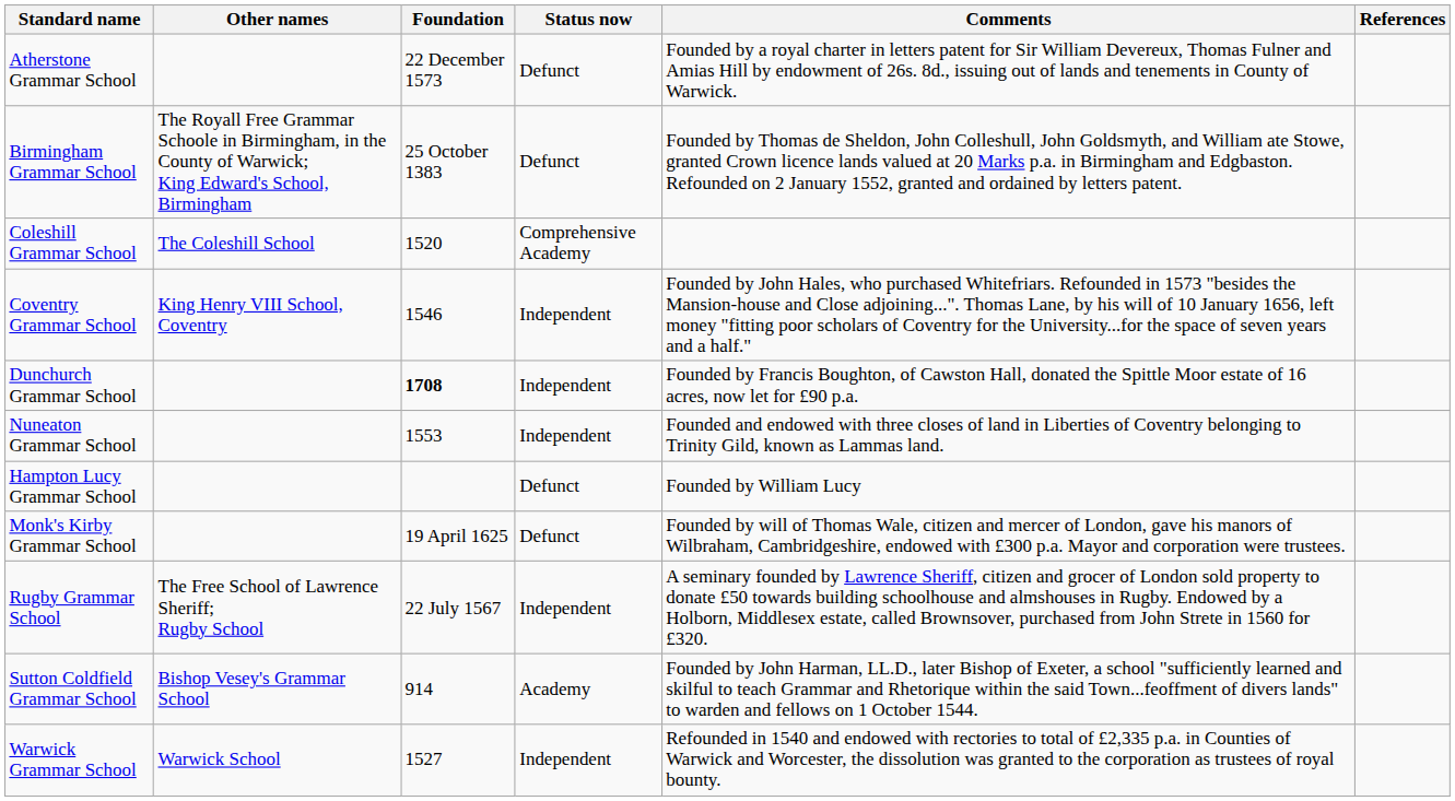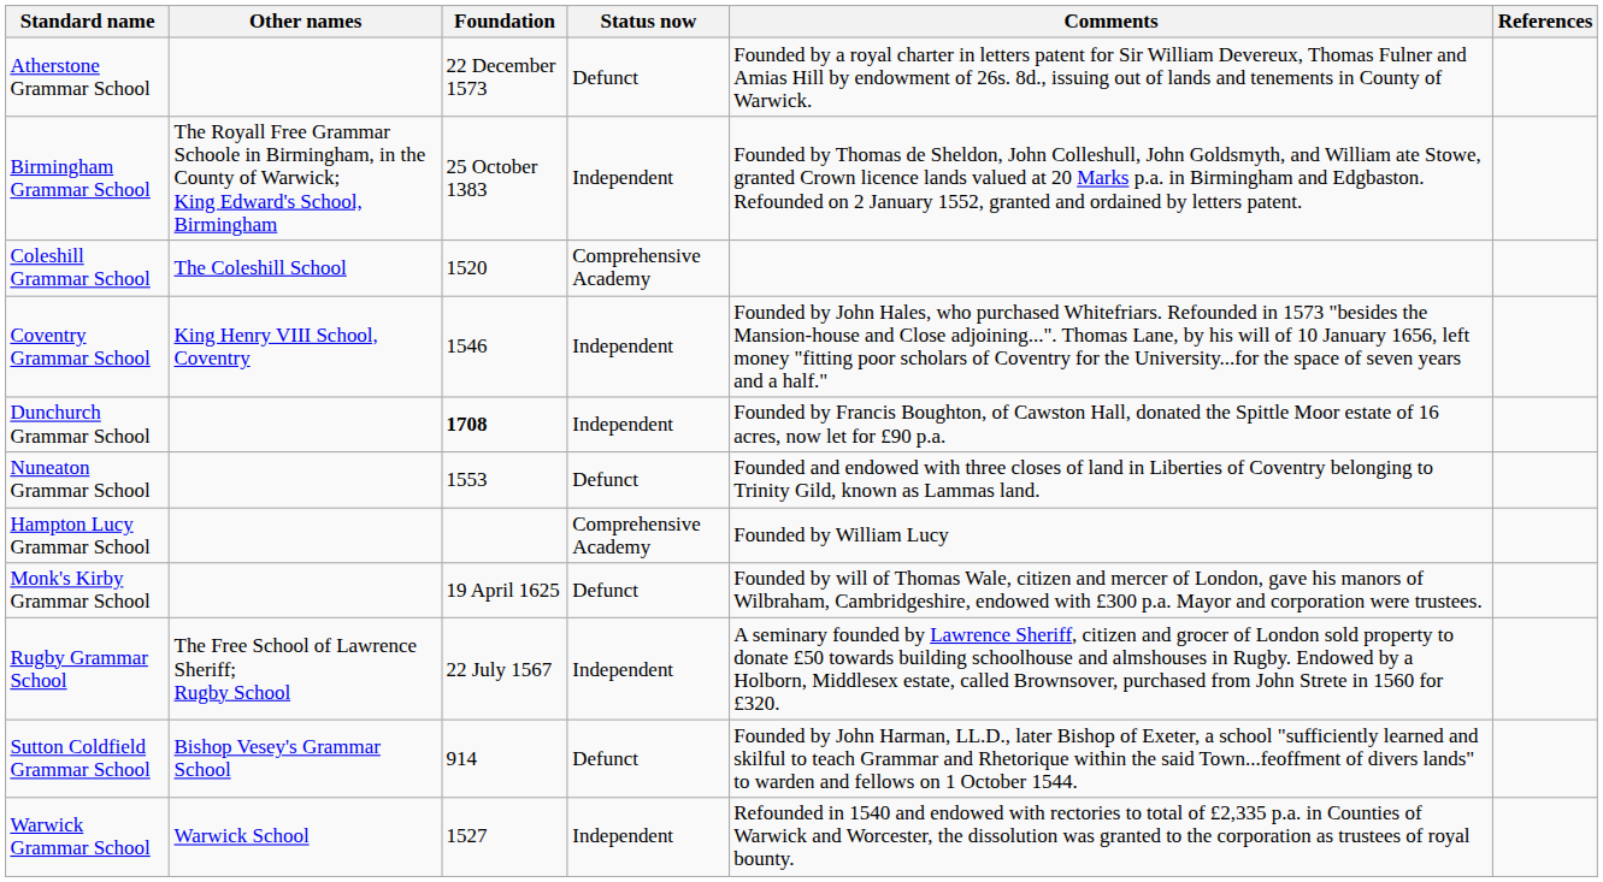 <table class="wikitable">
 <tr>
 <th>Standard name</th>
 <th>Other names</th>
 <th>Foundation</th>
 <th>Status now</th>
 <th>Comments</th>
 <th>References</th>
 </tr>
 <tr>
 <td><a href='#'>Atherstone</a> Grammar School</td>
 <td></td>
 <td>22 December 1573</td>
 <td>Defunct</td>
 <td>Founded by a royal charter in letters patent for Sir William Devereux, Thomas Fulner and Amias Hill by endowment of 26s. 8d., issuing out of lands and tenements in County of Warwick.</td>
 <td></td>
 </tr>
 <tr>
 <td><a href='#'>Birmingham Grammar School</a></td>
 <td>The Royall Free Grammar Schoole in Birmingham, in the County of Warwick;<br><a href='#'>King Edward's School, Birmingham</a></td>
 <td>25 October 1383</td>
-<td>Defunct</td>
+<td>Independent</td>
 <td>Founded by Thomas de Sheldon, John Colleshull, John Goldsmyth, and William ate Stowe, granted Crown licence lands valued at 20 <a href='#'>Marks</a> p.a. in Birmingham and Edgbaston. Refounded on 2 January 1552, granted and ordained by letters patent.</td>
 <td></td>
 </tr>
 <tr>
 <td><a href='#'>Coleshill Grammar School</a></td>
 <td><a href='#'>The Coleshill School</a></td>
 <td>1520</td>
 <td>Comprehensive Academy</td>
 <td></td>
 <td></td>
 </tr>
 <tr>
 <td><a href='#'>Coventry Grammar School</a></td>
 <td><a href='#'>King Henry VIII School, Coventry</a></td>
 <td>1546</td>
 <td>Independent</td>
 <td>Founded by John Hales, who purchased Whitefriars. Refounded in 1573 "besides the Mansion-house and Close adjoining...". Thomas Lane, by his will of 10 January 1656, left money "fitting poor scholars of Coventry for the University...for the space of seven years and a half."</td>
 <td></td>
 </tr>
 <tr>
 <td><a href='#'>Dunchurch</a> Grammar School</td>
 <td></td>
 <td><strong>1708</strong></td>
 <td>Independent</td>
 <td>Founded by Francis Boughton, of Cawston Hall, donated the Spittle Moor estate of 16 acres, now let for £90 p.a.</td>
 <td></td>
 </tr>
 <tr>
 <td><a href='#'>Nuneaton</a> Grammar School</td>
 <td></td>
 <td>1553</td>
-<td>Independent</td>
+<td>Defunct</td>
 <td>Founded and endowed with three closes of land in Liberties of Coventry belonging to Trinity Gild, known as Lammas land.</td>
 <td></td>
 </tr>
 <tr>
 <td><a href='#'>Hampton Lucy</a> Grammar School</td>
 <td></td>
 <td></td>
-<td>Defunct</td>
+<td>Comprehensive Academy</td>
 <td>Founded by William Lucy</td>
 <td></td>
 </tr>
 <tr>
 <td><a href='#'>Monk's Kirby</a> Grammar School</td>
 <td></td>
 <td>19 April 1625</td>
 <td>Defunct</td>
 <td>Founded by will of Thomas Wale, citizen and mercer of London, gave his manors of Wilbraham, Cambridgeshire, endowed with £300 p.a. Mayor and corporation were trustees.</td>
 <td></td>
 </tr>
 <tr>
 <td><a href='#'>Rugby Grammar School</a></td>
 <td>The Free School of Lawrence Sheriff;<br><a href='#'>Rugby School</a></td>
 <td>22 July 1567</td>
 <td>Independent</td>
 <td>A seminary founded by <a href='#'>Lawrence Sheriff</a>, citizen and grocer of London sold property to donate £50 towards building schoolhouse and almshouses in Rugby. Endowed by a Holborn, Middlesex estate, called Brownsover, purchased from John Strete in 1560 for £320.</td>
 <td></td>
 </tr>
 <tr>
 <td><a href='#'>Sutton Coldfield Grammar School</a></td>
 <td><a href='#'>Bishop Vesey's Grammar School</a></td>
 <td>914</td>
-<td>Academy</td>
+<td>Defunct</td>
 <td>Founded by John Harman, LL.D., later Bishop of Exeter, a school "sufficiently learned and skilful to teach Grammar and Rhetorique within the said Town...feoffment of divers lands" to warden and fellows on 1 October 1544.</td>
 <td></td>
 </tr>
 <tr>
 <td><a href='#'>Warwick Grammar School</a></td>
 <td><a href='#'>Warwick School</a></td>
 <td>1527</td>
 <td>Independent</td>
 <td>Refounded in 1540 and endowed with rectories to total of £2,335 p.a. in Counties of Warwick and Worcester, the dissolution was granted to the corporation as trustees of royal bounty.</td>
 <td></td>
 </tr>
 </table>
